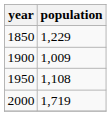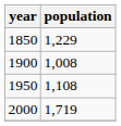 <table class="wikitable">
 <tr>
 <th>year</th>
 <th>population</th>
 </tr>
 <tr>
 <td>1850</td>
 <td>1,229</td>
 </tr>
 <tr>
 <td>1900</td>
-<td>1,009</td>
+<td>1,008</td>
 </tr>
 <tr>
 <td>1950</td>
 <td>1,108</td>
 </tr>
 <tr>
 <td>2000</td>
 <td>1,719</td>
 </tr>
 <tr>
 </tr>
 </table>
